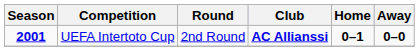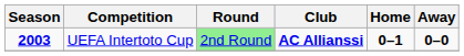 <table class="wikitable" style="text-align: center; font-size:95%">
 <tr bgcolor="#ccccff">
 <th>Season</th>
 <th>Competition</th>
 <th>Round</th>
 <th>Club</th>
 <th>Home</th>
 <th>Away</th>
 </tr>
 <tr>
-<td><strong><a href='#'>2001</a></strong></td>
+<td><strong><a href='#'>2003</a></strong></td>
 <td><a href='#'>UEFA Intertoto Cup</a></td>
-<td><a href='#'>2nd Round</a></td>
+<td style="background: lightgreen;"><a href='#'>2nd Round</a></td>
 <td><strong> <a href='#'>AC Allianssi</a></strong></td>
 <td><strong>0–1</strong></td>
 <td><strong>0–0</strong></td>
 </tr>
 <tr>
 </tr>
 </table>
